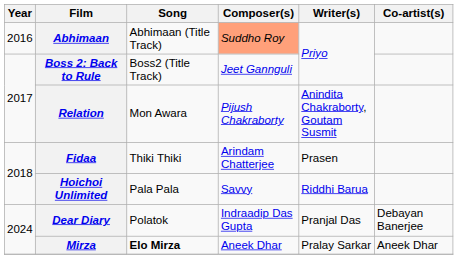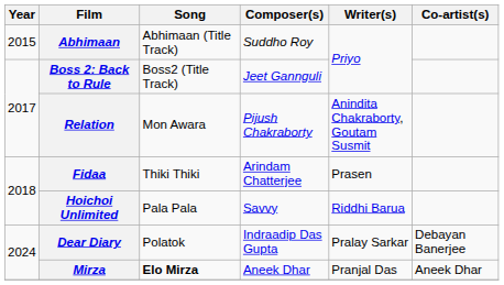 <table class="wikitable sortable plainrowheaders" width="100%" "textcolor:#000;">
 <tr>
 <th scope="col" width=5%>Year</th>
 <th scope="col" width=21%>Film</th>
 <th scope="col" width=21%>Song</th>
 <th scope="col" width=18%>Composer(s)</th>
 <th scope="col" width=17%>Writer(s)</th>
 <th scope="col" width=18%>Co-artist(s)</th>
 </tr>
 <tr>
-<td>2016</td>
+<td>2015</td>
 <th scope="row"><em><a href='#'>Abhimaan</a></em></th>
 <td>Abhimaan (Title Track)</td>
-<td style="background: lightsalmon;"><em>Suddho Roy</em></td>
+<td><em>Suddho Roy</em></td>
 <td rowspan=2><em><a href='#'>Priyo</a></em></td>
 <td></td>
 </tr>
 <tr>
 <td rowspan=2>2017</td>
 <th scope="row"><em><a href='#'>Boss 2: Back to Rule</a></em></th>
 <td>Boss2 (Title Track)</td>
 <td><em><a href='#'>Jeet Gannguli</a></em></td>
 <td></td>
 </tr>
 <tr>
 <th scope="row"><em><a href='#'>Relation</a></em></th>
 <td>Mon Awara</td>
 <td><em><a href='#'>Pijush Chakraborty</a></em></td>
 <td><a href='#'>Anindita Chakraborty</a>, <a href='#'>Goutam Susmit</a></td>
 <td></td>
 </tr>
 <tr>
 <td rowspan="2">2018</td>
 <th scope="row"><em><a href='#'>Fidaa</a></em></th>
 <td>Thiki Thiki</td>
 <td><a href='#'>Arindam Chatterjee</a></td>
 <td>Prasen</td>
 </tr>
 <tr>
 <th scope="row"><em><a href='#'>Hoichoi Unlimited</a></em></th>
 <td>Pala Pala</td>
 <td><a href='#'>Savvy</a></td>
 <td><a href='#'>Riddhi Barua</a></td>
 <td></td>
 </tr>
 <tr>
 <td rowspan="2">2024</td>
 <th scope="row"><em><a href='#'>Dear Diary</a></em></th>
 <td>Polatok</td>
 <td><a href='#'>Indraadip Das Gupta</a></td>
-<td>Pranjal Das</td>
+<td>Pralay Sarkar</td>
 <td>Debayan Banerjee</td>
 </tr>
 <tr>
 <th scope="row"><em><a href='#'>Mirza</a></em></th>
 <td><strong>Elo Mirza</strong></td>
 <td><a href='#'>Aneek Dhar</a></td>
-<td>Pralay Sarkar</td>
+<td>Pranjal Das</td>
 <td>Aneek Dhar</td>
 </tr>
 <tr>
 </tr>
 </table>
